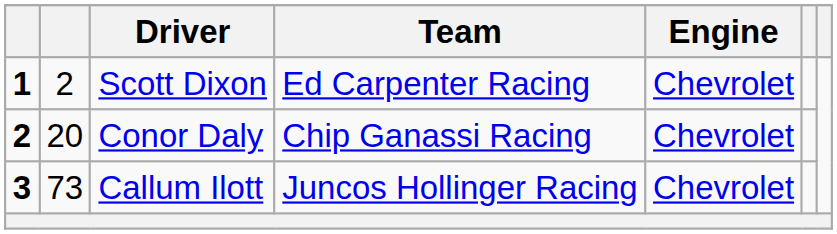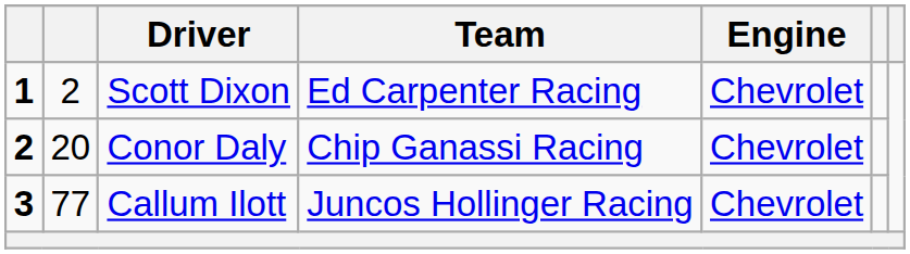 <table class="wikitable" style="font-size:95%;">
 <tr>
 </tr>
 <tr>
 <th></th>
 <th></th>
 <th>Driver</th>
 <th>Team</th>
 <th>Engine</th>
 <th></th>
 <th></th>
 </tr>
 <tr>
 <td style="text-align:center;"><strong>1</strong></td>
 <td style="text-align:center;">2</td>
 <td> <a href='#'>Scott Dixon</a></td>
 <td><a href='#'>Ed Carpenter Racing</a></td>
 <td><a href='#'>Chevrolet</a></td>
 <td></td>
 </tr>
 <tr>
 <td style="text-align:center;"><strong>2</strong></td>
 <td style="text-align:center;">20</td>
 <td> <a href='#'>Conor Daly</a></td>
 <td><a href='#'>Chip Ganassi Racing</a></td>
 <td><a href='#'>Chevrolet</a></td>
 <td></td>
 </tr>
 <tr>
 <td style="text-align:center;"><strong>3</strong></td>
-<td style="text-align:center;">73</td>
+<td style="text-align:center;">77</td>
 <td> <a href='#'>Callum Ilott</a> </td>
 <td><a href='#'>Juncos Hollinger Racing</a></td>
 <td><a href='#'>Chevrolet</a></td>
 <td></td>
 </tr>
 <tr>
 <th colspan=7></th>
 </tr>
 </table>
